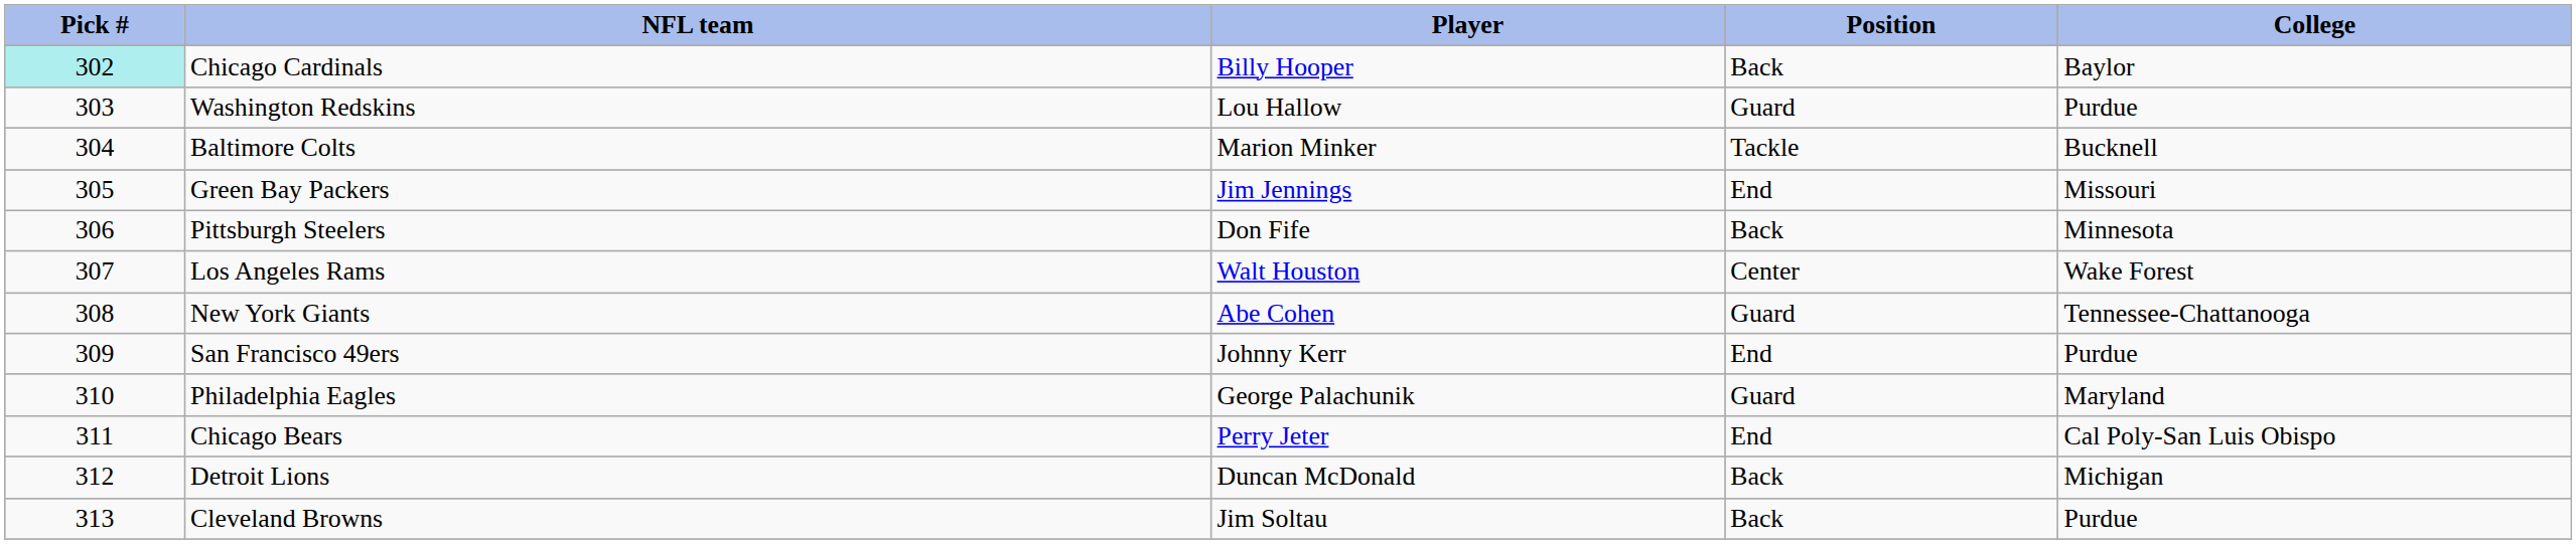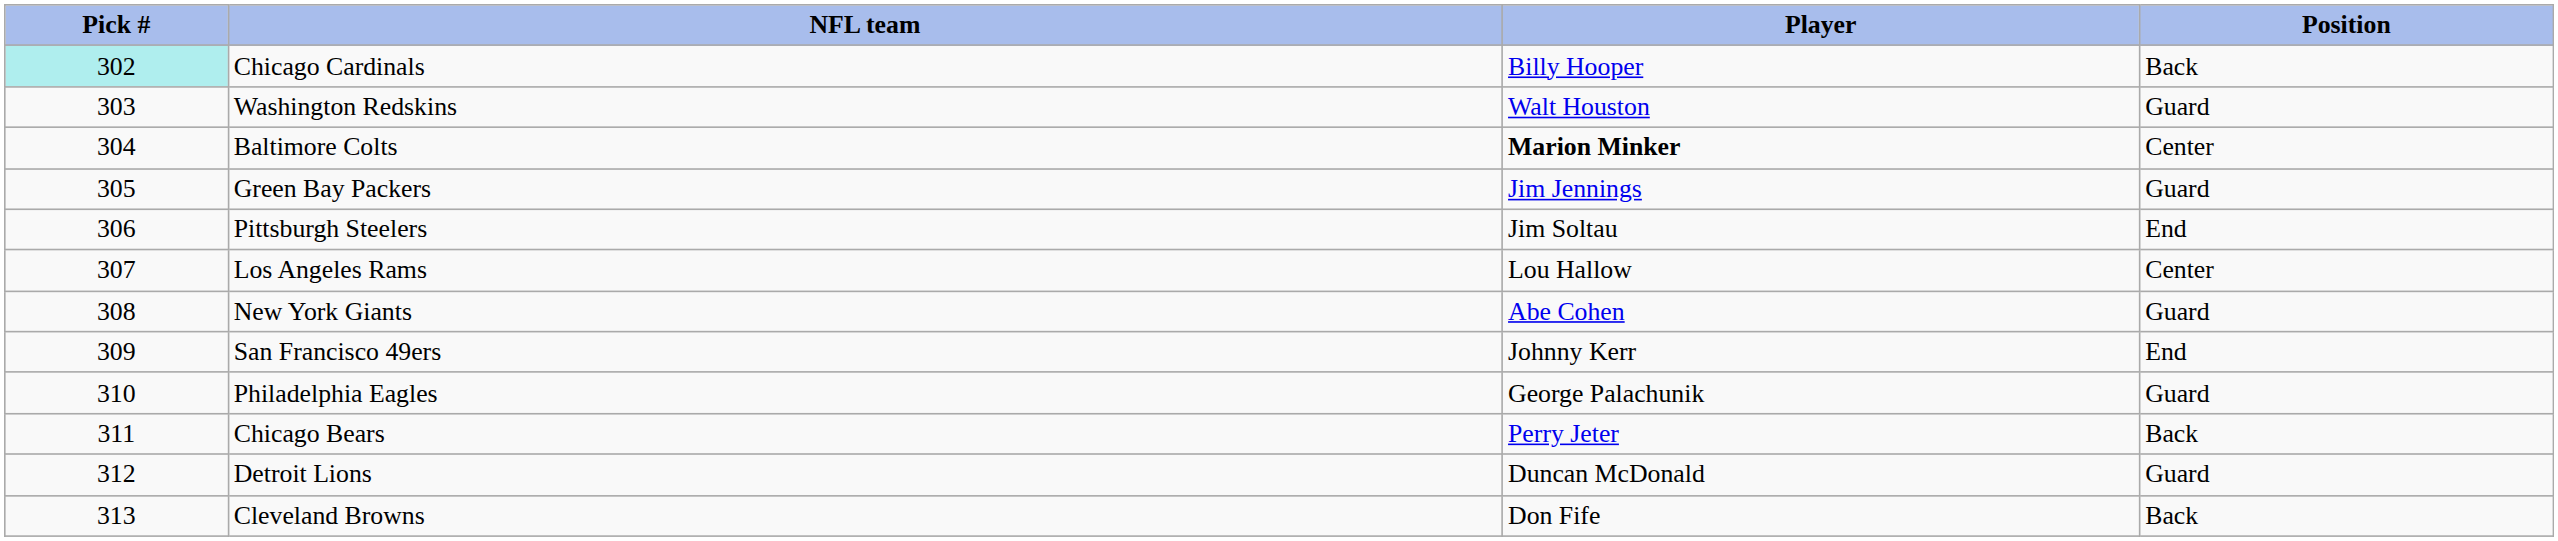 <table class="wikitable sortable sortable" style="width: 100%">
 <tr>
 <th style="background:#A8BDEC;" width=7%>Pick #</th>
 <th width=40% style="background:#A8BDEC;">NFL team</th>
 <th width=20% style="background:#A8BDEC;">Player</th>
 <th width=13% style="background:#A8BDEC;">Position</th>
-<th style="background:#A8BDEC;">College</th>
 </tr>
 <tr>
 <td align=center style="background: paleturquoise;">302</td>
 <td>Chicago Cardinals</td>
 <td><a href='#'>Billy Hooper</a></td>
 <td>Back</td>
-<td>Baylor</td>
 </tr>
 <tr>
 <td align=center>303</td>
 <td>Washington Redskins</td>
-<td>Lou Hallow</td>
+<td><a href='#'>Walt Houston</a></td>
 <td>Guard</td>
-<td>Purdue</td>
 </tr>
 <tr>
 <td align=center>304</td>
 <td>Baltimore Colts</td>
-<td>Marion Minker</td>
-<td>Tackle</td>
-<td>Bucknell</td>
+<td><strong>Marion Minker</strong></td>
+<td>Center</td>
 </tr>
 <tr>
 <td align=center>305</td>
 <td>Green Bay Packers</td>
 <td><a href='#'>Jim Jennings</a></td>
-<td>End</td>
-<td>Missouri</td>
+<td>Guard</td>
 </tr>
 <tr>
 <td align=center>306</td>
 <td>Pittsburgh Steelers</td>
-<td>Don Fife</td>
-<td>Back</td>
-<td>Minnesota</td>
+<td>Jim Soltau</td>
+<td>End</td>
 </tr>
 <tr>
 <td align=center>307</td>
 <td>Los Angeles Rams</td>
-<td><a href='#'>Walt Houston</a></td>
+<td>Lou Hallow</td>
 <td>Center</td>
-<td>Wake Forest</td>
 </tr>
 <tr>
 <td align=center>308</td>
 <td>New York Giants</td>
 <td><a href='#'>Abe Cohen</a></td>
 <td>Guard</td>
-<td>Tennessee-Chattanooga</td>
 </tr>
 <tr>
 <td align=center>309</td>
 <td>San Francisco 49ers</td>
 <td>Johnny Kerr</td>
 <td>End</td>
-<td>Purdue</td>
 </tr>
 <tr>
 <td align=center>310</td>
 <td>Philadelphia Eagles</td>
 <td>George Palachunik</td>
 <td>Guard</td>
-<td>Maryland</td>
 </tr>
 <tr>
 <td align=center>311</td>
 <td>Chicago Bears</td>
 <td><a href='#'>Perry Jeter</a></td>
-<td>End</td>
-<td>Cal Poly-San Luis Obispo</td>
+<td>Back</td>
 </tr>
 <tr>
 <td align=center>312</td>
 <td>Detroit Lions</td>
 <td>Duncan McDonald</td>
-<td>Back</td>
-<td>Michigan</td>
+<td>Guard</td>
 </tr>
 <tr>
 <td align=center>313</td>
 <td>Cleveland Browns</td>
-<td>Jim Soltau</td>
+<td>Don Fife</td>
 <td>Back</td>
-<td>Purdue</td>
 </tr>
 </table>
